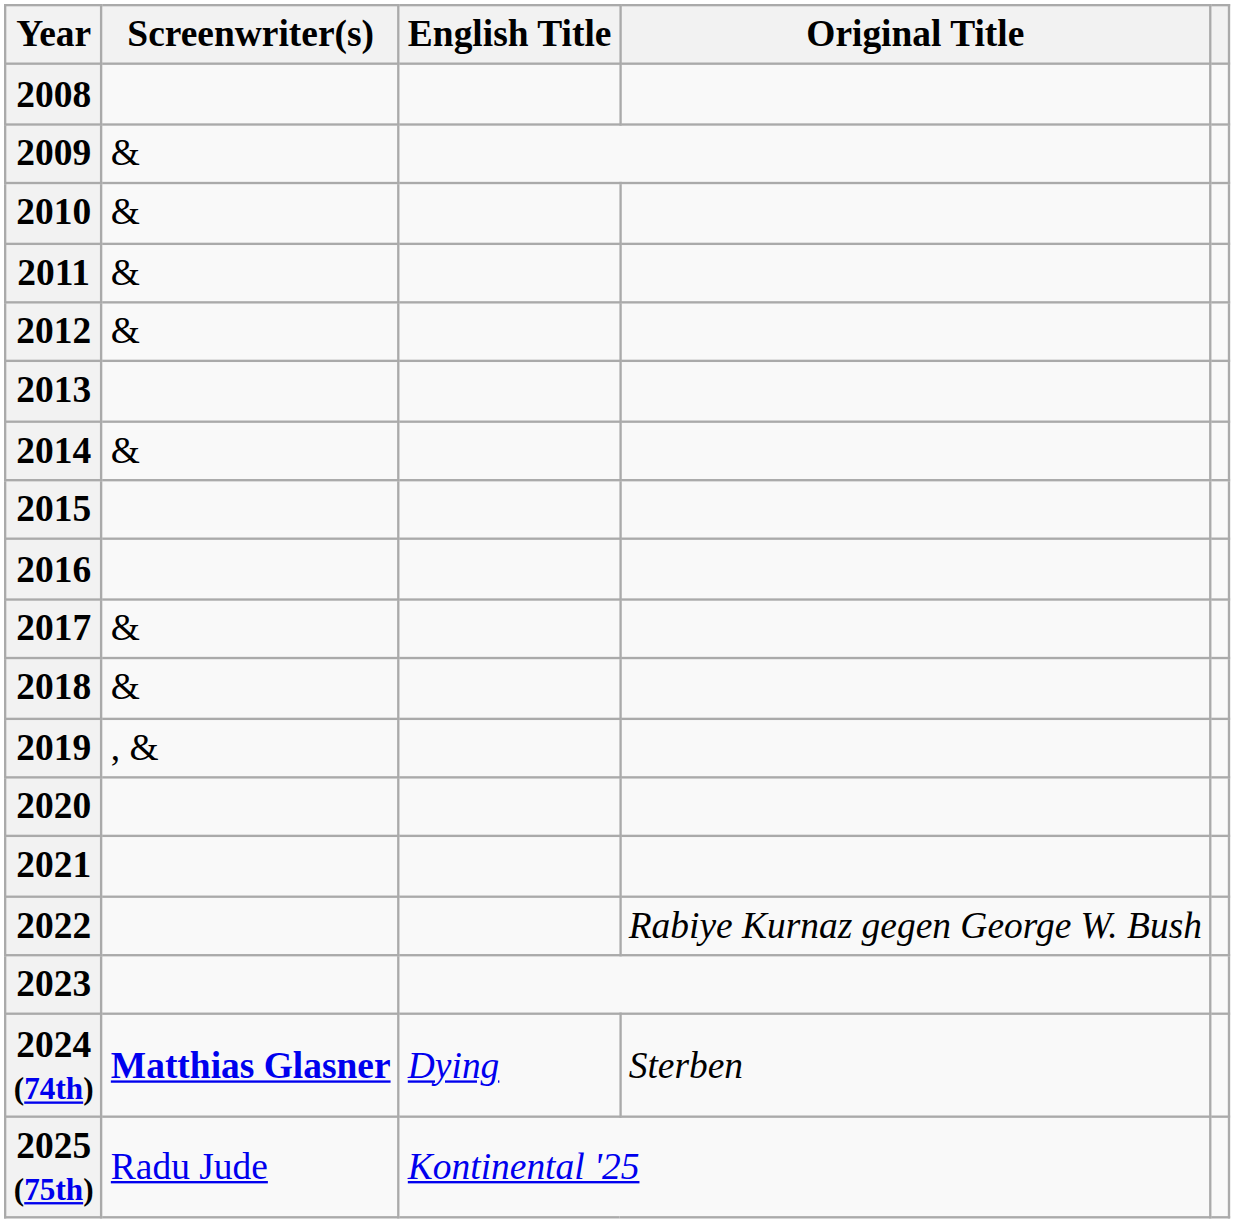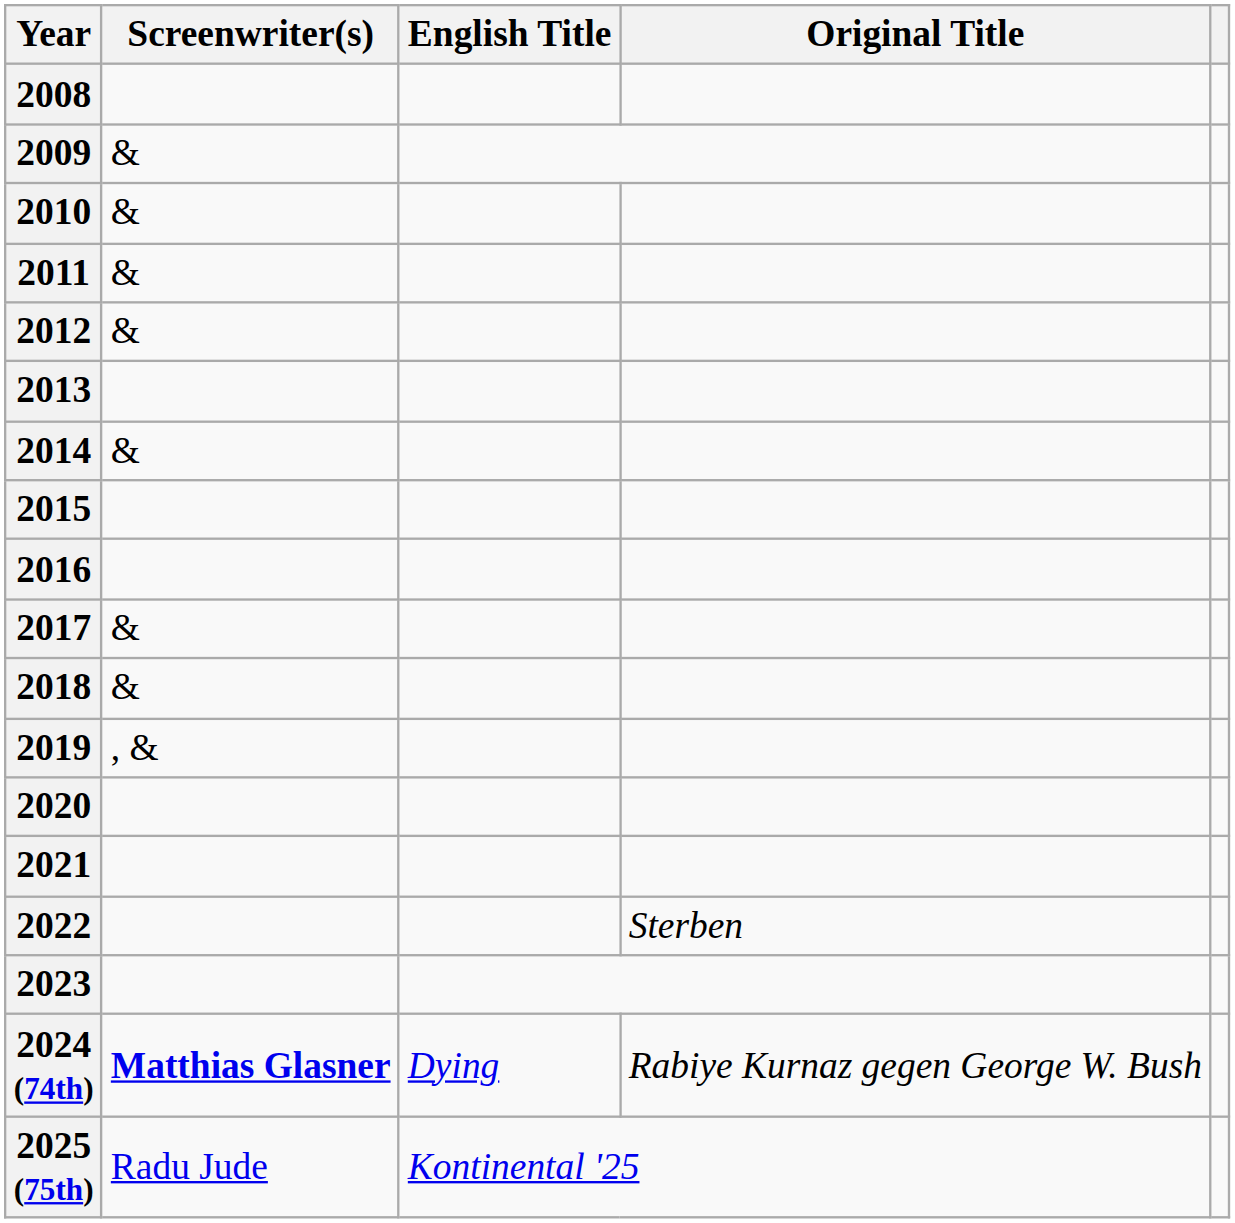 <table class="wikitable sortable plainrowheaders">
 <tr>
 <th scope="col">Year</th>
 <th scope="col">Screenwriter(s)</th>
 <th scope="col">English Title</th>
 <th scope="col">Original Title</th>
 <th scope="col" class="unsortable"></th>
 </tr>
 <tr>
 <th style="text-align:center;">2008 <br></th>
 <td></td>
 <td></td>
 <td></td>
 <td></td>
 </tr>
 <tr>
 <th style="text-align:center;">2009 <br></th>
 <td> & </td>
 <td colspan="2"></td>
 <td></td>
 </tr>
 <tr>
 <th style="text-align:center;">2010 <br></th>
 <td> & </td>
 <td></td>
 <td></td>
 <td></td>
 </tr>
 <tr>
 <th style="text-align:center;">2011 <br></th>
 <td> & </td>
 <td></td>
 <td></td>
 <td></td>
 </tr>
 <tr>
 <th style="text-align:center;">2012 <br></th>
 <td> & </td>
 <td></td>
 <td></td>
 <td></td>
 </tr>
 <tr>
 <th style="text-align:center;">2013 <br></th>
 <td></td>
 <td></td>
 <td></td>
 <td></td>
 </tr>
 <tr>
 <th style="text-align:center;">2014 <br></th>
 <td> & </td>
 <td></td>
 <td></td>
 <td></td>
 </tr>
 <tr>
 <th style="text-align:center;">2015 <br></th>
 <td></td>
 <td></td>
 <td></td>
 <td></td>
 </tr>
 <tr>
 <th style="text-align:center;">2016 <br></th>
 <td></td>
 <td></td>
 <td></td>
 <td></td>
 </tr>
 <tr>
 <th style="text-align:center;">2017 <br></th>
 <td> & </td>
 <td></td>
 <td></td>
 <td></td>
 </tr>
 <tr>
 <th style="text-align:center;">2018 <br></th>
 <td> & </td>
 <td></td>
 <td></td>
 <td></td>
 </tr>
 <tr>
 <th style="text-align:center;">2019 <br></th>
 <td>,  & </td>
 <td></td>
 <td></td>
 <td></td>
 </tr>
 <tr>
 <th style="text-align:center;">2020 <br></th>
 <td></td>
 <td></td>
 <td></td>
 <td></td>
 </tr>
 <tr>
 <th style="text-align:center;">2021 <br></th>
 <td></td>
 <td></td>
 <td></td>
 <td></td>
 </tr>
 <tr>
 <th style="text-align:center;">2022 <br></th>
 <td></td>
 <td></td>
-<td><em>Rabiye Kurnaz gegen George W. Bush</em></td>
+<td><em>Sterben</em></td>
 <td></td>
 </tr>
 <tr>
 <th style="text-align:center;">2023 <br></th>
 <td></td>
 <td colspan="2"></td>
 <td></td>
 </tr>
 <tr>
 <th>2024<br><small>(<a href='#'>74th</a>)</small></th>
 <td><strong><a href='#'>Matthias Glasner</a></strong></td>
 <td><em><a href='#'>Dying</a></em></td>
-<td><em>Sterben</em></td>
+<td><em>Rabiye Kurnaz gegen George W. Bush</em></td>
 <td></td>
 </tr>
 <tr>
 <th>2025<br><small>(<a href='#'>75th</a>)</small></th>
 <td><a href='#'>Radu Jude</a></td>
 <td colspan="2"><em><a href='#'>Kontinental '25</a></em></td>
 <td></td>
 </tr>
 </table>
